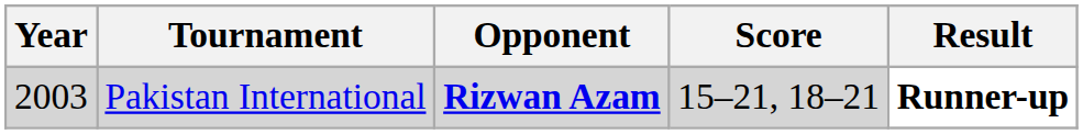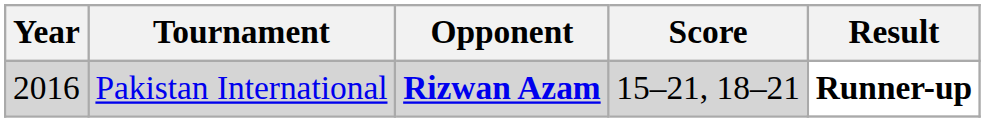 <table class="sortable wikitable" style="font-size: 90%;">
 <tr>
 <th>Year</th>
 <th>Tournament</th>
 <th>Opponent</th>
 <th>Score</th>
 <th>Result</th>
 </tr>
 <tr style="background:#D5D5D5">
-<td align="center">2003</td>
+<td align="center">2016</td>
 <td align="left"><a href='#'>Pakistan International</a></td>
 <td align="left"><strong> <a href='#'>Rizwan Azam</a></strong></td>
 <td align="left">15–21, 18–21</td>
 <td style="text-align:left; background:white"> <strong>Runner-up</strong></td>
 </tr>
 </table>
